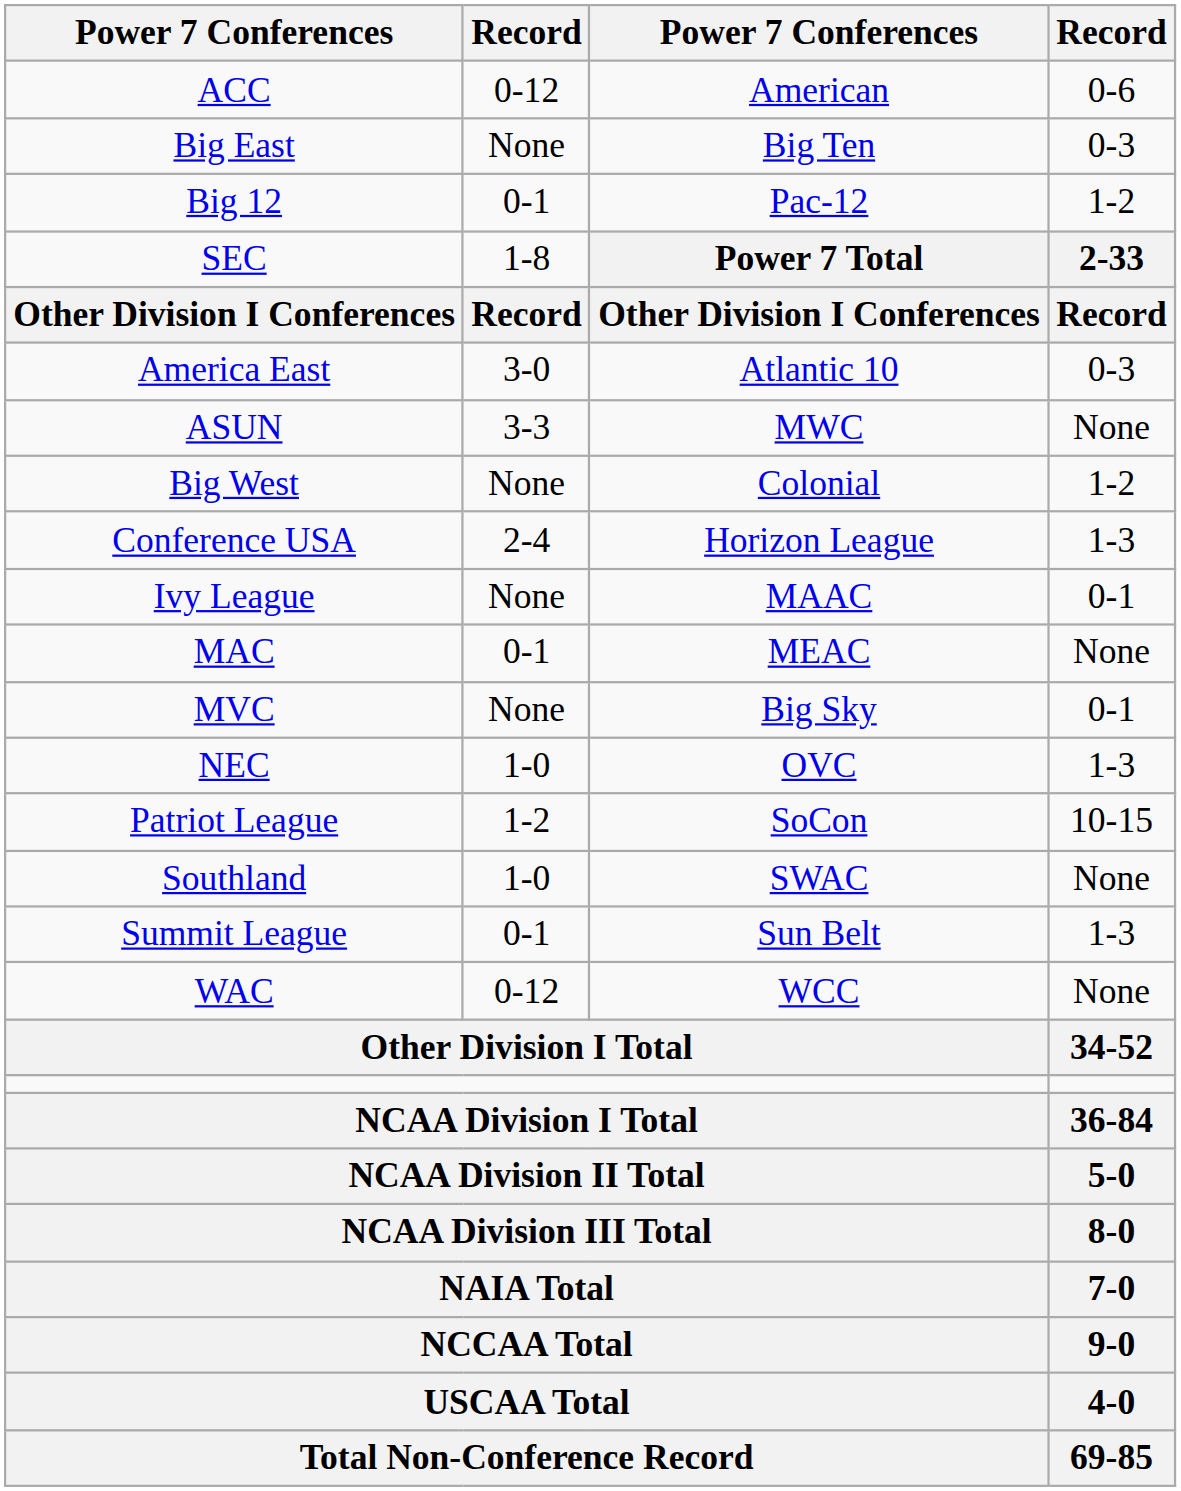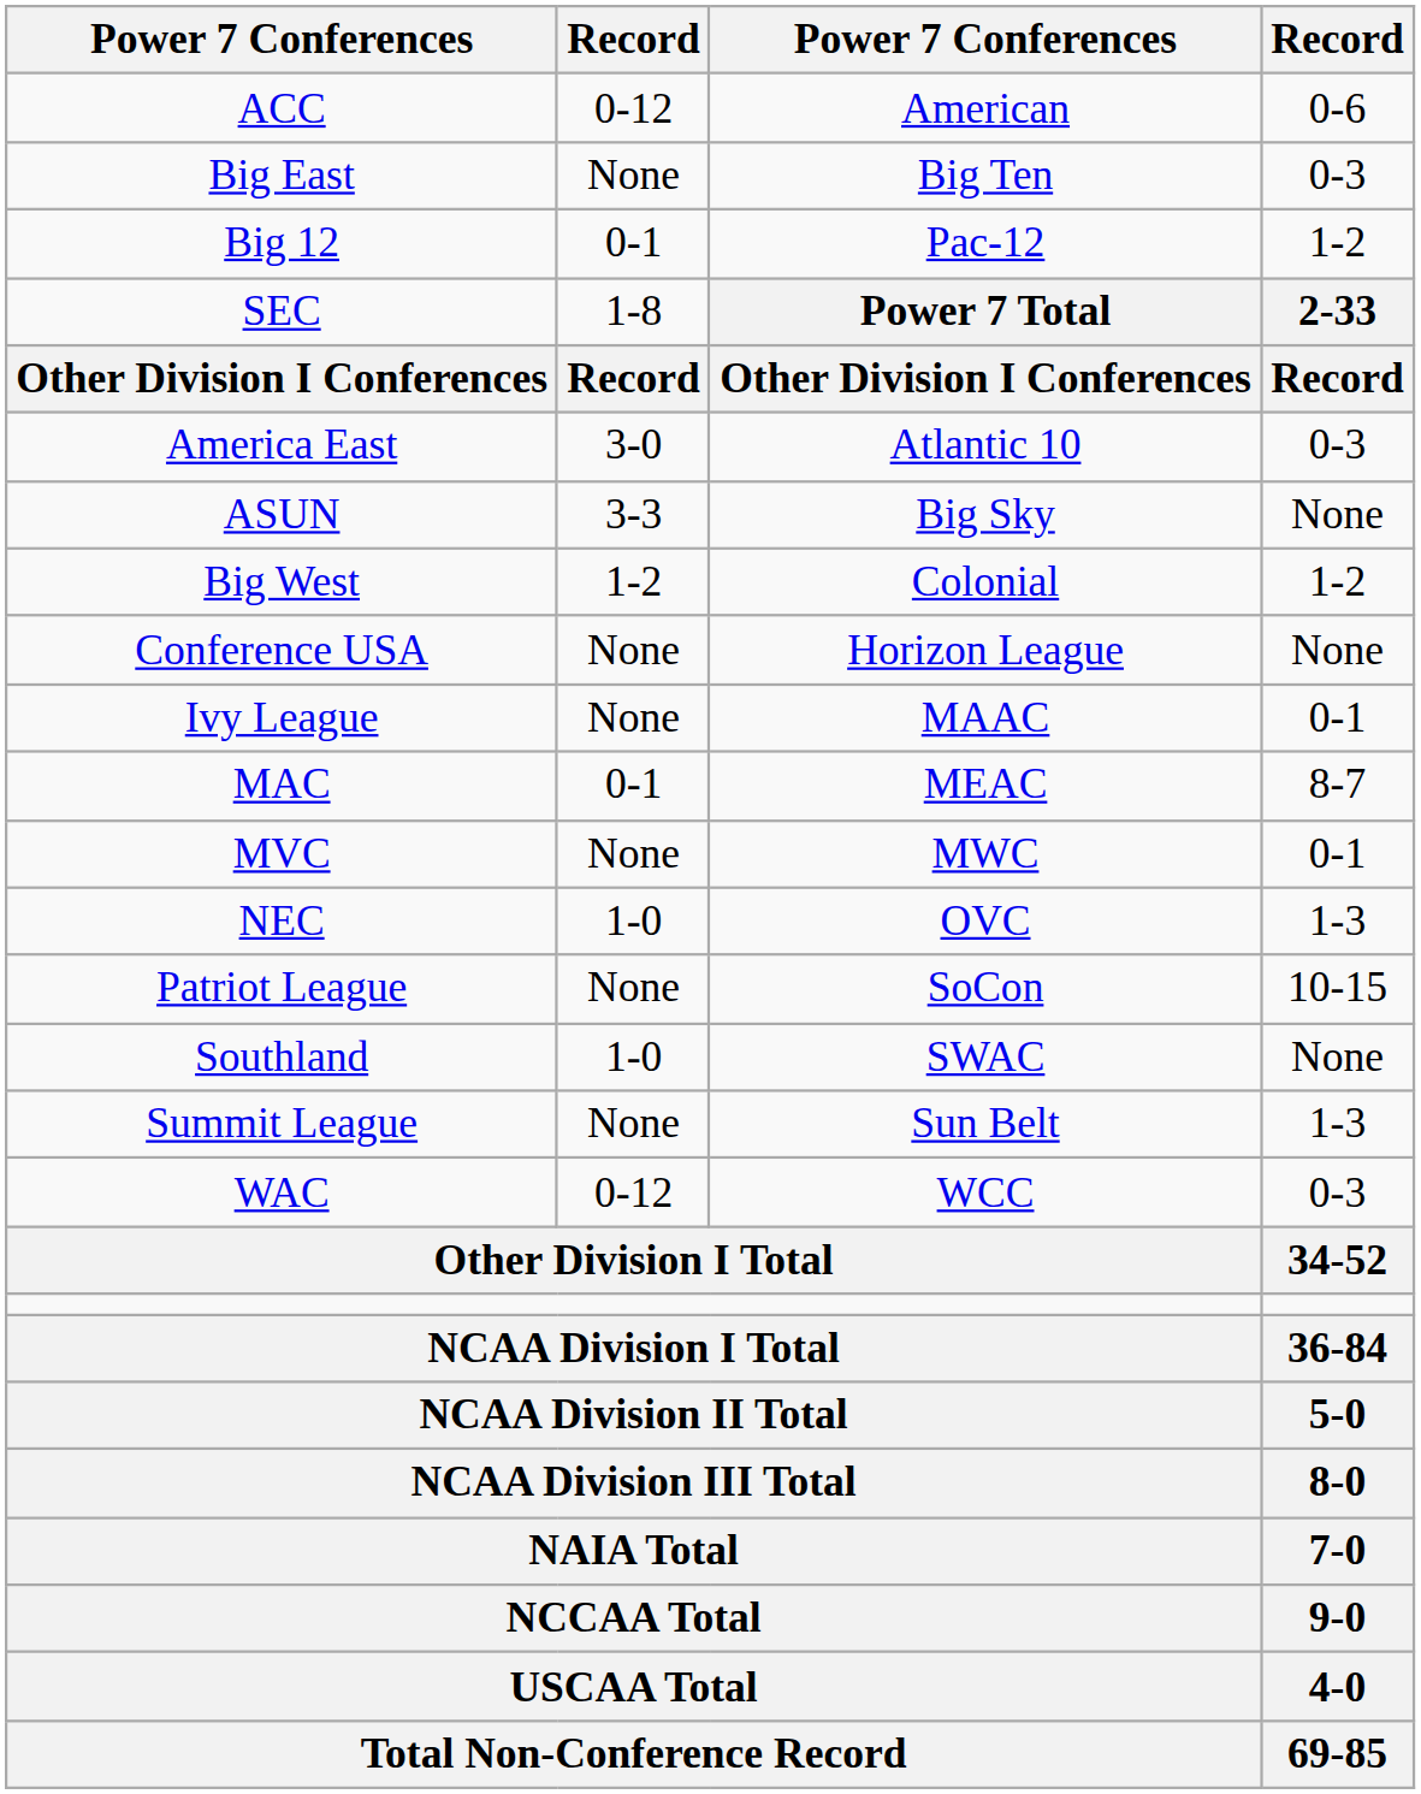 <table class="wikitable" style="text-align:center">
 <tr>
 <th>Power 7 Conferences</th>
 <th>Record</th>
 <th>Power 7 Conferences</th>
 <th>Record</th>
 </tr>
 <tr>
 <td><a href='#'>ACC</a></td>
 <td>0-12</td>
 <td><a href='#'>American</a></td>
 <td>0-6</td>
 </tr>
 <tr>
 <td><a href='#'>Big East</a></td>
 <td>None</td>
 <td><a href='#'>Big Ten</a></td>
 <td>0-3</td>
 </tr>
 <tr>
 <td><a href='#'>Big 12</a></td>
 <td>0-1</td>
 <td><a href='#'>Pac-12</a></td>
 <td>1-2</td>
 </tr>
 <tr>
 <td><a href='#'>SEC</a></td>
 <td>1-8</td>
 <th>Power 7 Total</th>
 <th>2-33</th>
 </tr>
 <tr>
 <th>Other Division I Conferences</th>
 <th>Record</th>
 <th>Other Division I Conferences</th>
 <th>Record</th>
 </tr>
 <tr>
 <td><a href='#'>America East</a></td>
 <td>3-0</td>
 <td><a href='#'>Atlantic 10</a></td>
 <td>0-3</td>
 </tr>
 <tr>
 <td><a href='#'>ASUN</a></td>
 <td>3-3</td>
-<td><a href='#'>MWC</a></td>
+<td><a href='#'>Big Sky</a></td>
 <td>None</td>
 </tr>
 <tr>
 <td><a href='#'>Big West</a></td>
-<td>None</td>
+<td>1-2</td>
 <td><a href='#'>Colonial</a></td>
 <td>1-2</td>
 </tr>
 <tr>
 <td><a href='#'>Conference USA</a></td>
-<td>2-4</td>
+<td>None</td>
 <td><a href='#'>Horizon League</a></td>
-<td>1-3</td>
+<td>None</td>
 </tr>
 <tr>
 <td><a href='#'>Ivy League</a></td>
 <td>None</td>
 <td><a href='#'>MAAC</a></td>
 <td>0-1</td>
 </tr>
 <tr>
 <td><a href='#'>MAC</a></td>
 <td>0-1</td>
 <td><a href='#'>MEAC</a></td>
-<td>None</td>
+<td>8-7</td>
 </tr>
 <tr>
 <td><a href='#'>MVC</a></td>
 <td>None</td>
-<td><a href='#'>Big Sky</a></td>
+<td><a href='#'>MWC</a></td>
 <td>0-1</td>
 </tr>
 <tr>
 <td><a href='#'>NEC</a></td>
 <td>1-0</td>
 <td><a href='#'>OVC</a></td>
 <td>1-3</td>
 </tr>
 <tr>
 <td><a href='#'>Patriot League</a></td>
-<td>1-2</td>
+<td>None</td>
 <td><a href='#'>SoCon</a></td>
 <td>10-15</td>
 </tr>
 <tr>
 <td><a href='#'>Southland</a></td>
 <td>1-0</td>
 <td><a href='#'>SWAC</a></td>
 <td>None</td>
 </tr>
 <tr>
 <td><a href='#'>Summit League</a></td>
-<td>0-1</td>
+<td>None</td>
 <td><a href='#'>Sun Belt</a></td>
 <td>1-3</td>
 </tr>
 <tr>
 <td><a href='#'>WAC</a></td>
 <td>0-12</td>
 <td><a href='#'>WCC</a></td>
-<td>None</td>
+<td>0-3</td>
 </tr>
 <tr>
 <th colspan="3">Other Division I Total</th>
 <th>34-52</th>
 </tr>
 <tr>
 <td colspan="3"></td>
 <td></td>
 </tr>
 <tr>
 <th colspan="3">NCAA Division I Total</th>
 <th>36-84</th>
 </tr>
 <tr>
 <th colspan="3">NCAA Division II Total</th>
 <th>5-0</th>
 </tr>
 <tr>
 <th colspan="3">NCAA Division III Total</th>
 <th>8-0</th>
 </tr>
 <tr>
 <th colspan="3">NAIA Total</th>
 <th>7-0</th>
 </tr>
 <tr>
 <th colspan="3">NCCAA Total</th>
 <th>9-0</th>
 </tr>
 <tr>
 <th colspan="3">USCAA Total</th>
 <th>4-0</th>
 </tr>
 <tr>
 <th colspan="3">Total Non-Conference Record</th>
 <th>69-85</th>
 </tr>
 </table>
